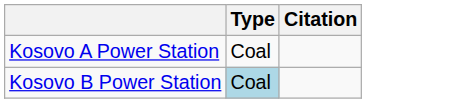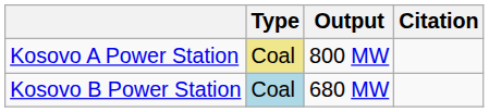 <table class="wikitable">
 <tr>
 <th></th>
 <th>Type</th>
+<th>Output</th>
 <th>Citation</th>
 </tr>
 <tr>
 <td><a href='#'>Kosovo A Power Station</a></td>
-<td>Coal</td>
+<td style="background: khaki;">Coal</td>
+<td>800 <a href='#'>MW</a></td>
 <td></td>
 </tr>
 <tr>
 <td><a href='#'>Kosovo B Power Station</a></td>
 <td style="background: lightblue;">Coal</td>
+<td>680 <a href='#'>MW</a></td>
 <td></td>
 </tr>
 </table>
